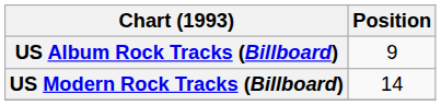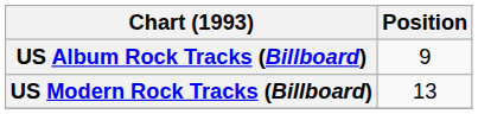 <table class="wikitable sortable plainrowheaders" style="text-align:center;">
 <tr>
 <th align="left">Chart (1993)</th>
 <th align="center">Position</th>
 </tr>
 <tr>
 <th scope="row">US <a href='#'>Album Rock Tracks</a> (<em><a href='#'>Billboard</a></em>)</th>
 <td>9</td>
 </tr>
 <tr>
 <th scope="row">US <a href='#'>Modern Rock Tracks</a> (<em>Billboard</em>)</th>
-<td>14</td>
+<td>13</td>
 </tr>
 <tr>
 </tr>
 </table>
